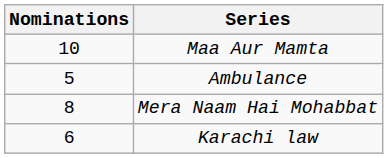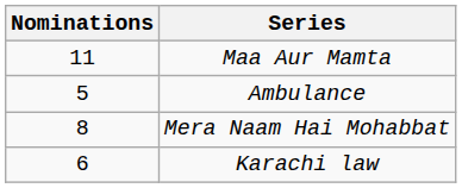 <table class="wikitable sortable" style="text-align:center;">
 <tr>
 <th scope="col" style="width:55px;">Nominations</th>
 <th scope="col">Series</th>
 </tr>
 <tr>
-<td>10</td>
+<td>11</td>
 <td><em>Maa Aur Mamta</em></td>
 </tr>
 <tr>
 <td>5</td>
 <td><em>Ambulance</em></td>
 </tr>
 <tr>
 <td>8</td>
 <td><em>Mera Naam Hai Mohabbat</em></td>
 </tr>
 <tr>
 <td>6</td>
 <td><em>Karachi law</em></td>
 </tr>
 </table>
